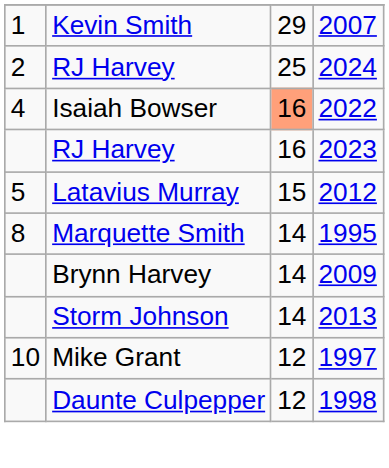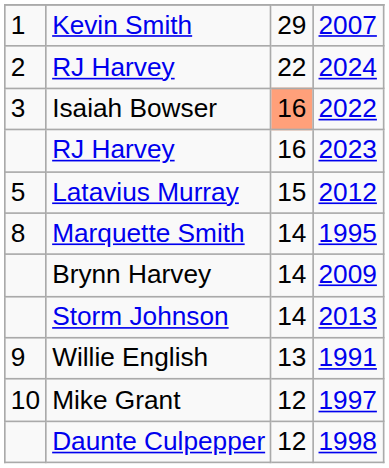 <table class="wikitable">
 <tr>
 </tr>
 <tr>
 <td>1</td>
 <td><a href='#'>Kevin Smith</a></td>
 <td>29</td>
 <td><a href='#'>2007</a></td>
 </tr>
 <tr>
 <td>2</td>
 <td><a href='#'>RJ Harvey</a></td>
-<td>25</td>
+<td>22</td>
 <td><a href='#'>2024</a></td>
 </tr>
 <tr>
-<td>4</td>
+<td>3</td>
 <td>Isaiah Bowser</td>
 <td style="background: lightsalmon;">16</td>
 <td><a href='#'>2022</a></td>
 </tr>
 <tr>
 <td></td>
 <td><a href='#'>RJ Harvey</a></td>
 <td>16</td>
 <td><a href='#'>2023</a></td>
 </tr>
 <tr>
 <td>5</td>
 <td><a href='#'>Latavius Murray</a></td>
 <td>15</td>
 <td><a href='#'>2012</a></td>
 </tr>
 <tr>
 <td>8</td>
 <td><a href='#'>Marquette Smith</a></td>
 <td>14</td>
 <td><a href='#'>1995</a></td>
 </tr>
 <tr>
 <td></td>
 <td>Brynn Harvey</td>
 <td>14</td>
 <td><a href='#'>2009</a></td>
 </tr>
 <tr>
 <td></td>
 <td><a href='#'>Storm Johnson</a></td>
 <td>14</td>
 <td><a href='#'>2013</a></td>
 </tr>
 <tr>
+<td>9</td>
+<td>Willie English</td>
+<td>13</td>
+<td><a href='#'>1991</a></td>
+</tr>
+<tr>
 <td>10</td>
 <td>Mike Grant</td>
 <td>12</td>
 <td><a href='#'>1997</a></td>
 </tr>
 <tr>
 <td></td>
 <td><a href='#'>Daunte Culpepper</a></td>
 <td>12</td>
 <td><a href='#'>1998</a></td>
 </tr>
 </table>
